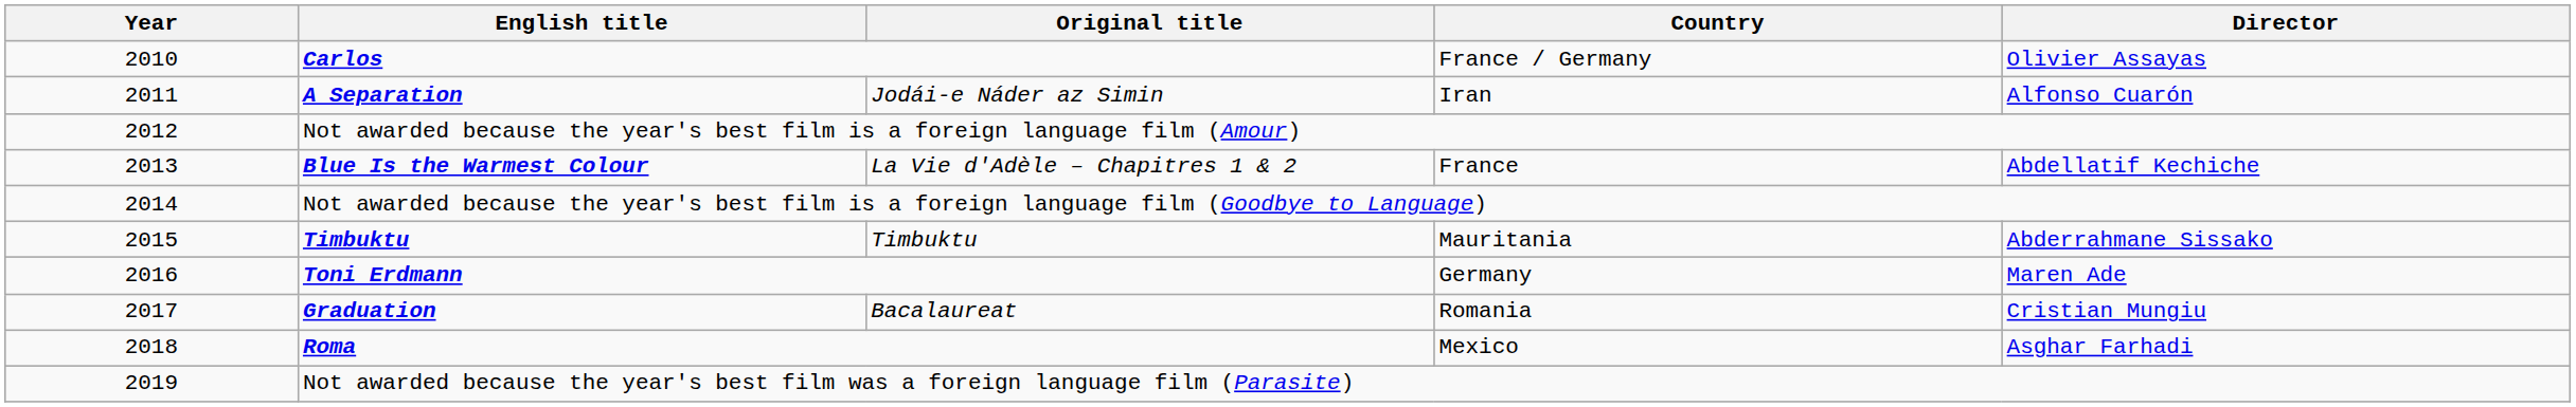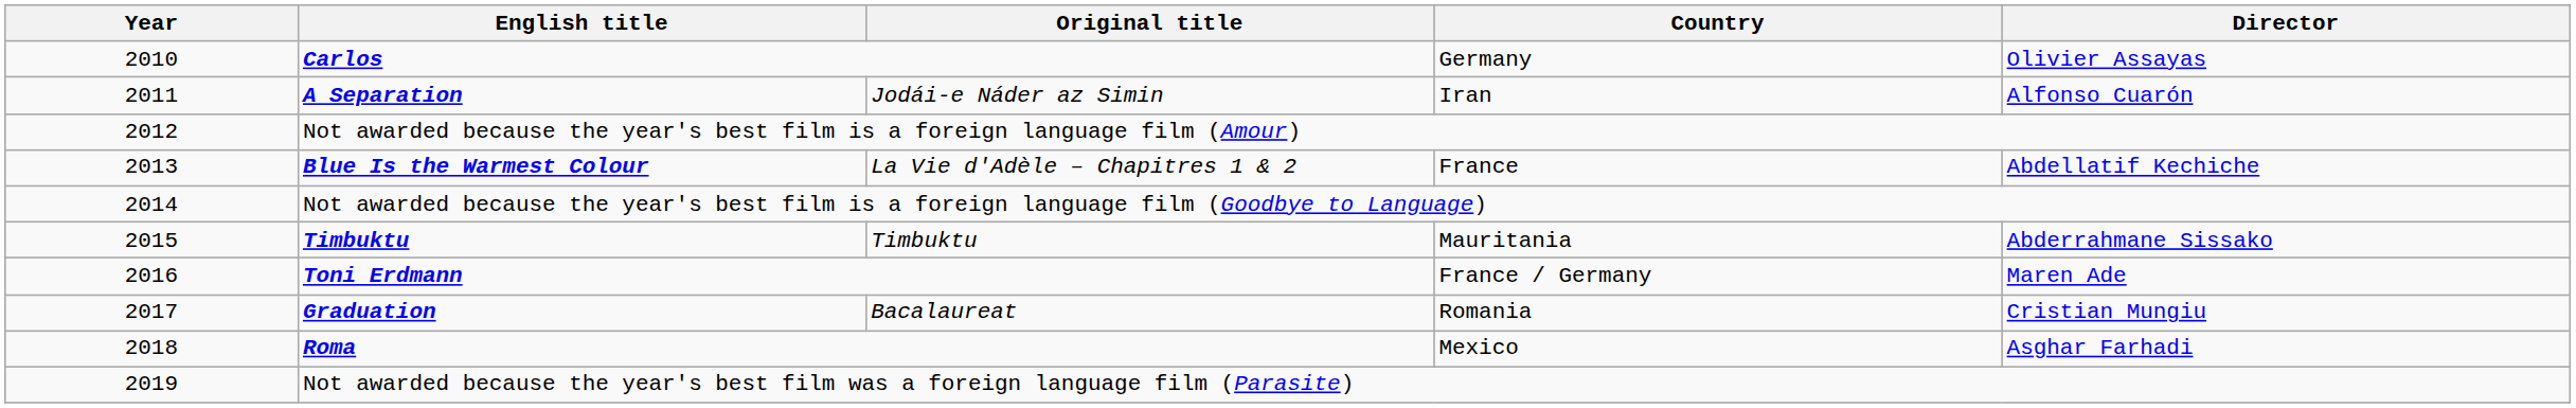 <table class="wikitable" width="95%" cellpadding="5">
 <tr>
 <th width="100"><strong>Year</strong></th>
 <th width="200"><strong>English title</strong></th>
 <th width="200"><strong>Original title</strong></th>
 <th width="200"><strong>Country</strong></th>
 <th width="200"><strong>Director</strong></th>
 </tr>
 <tr>
 <td style="text-align:center;">2010</td>
 <td colspan="2"><strong><em><a href='#'>Carlos</a></em></strong></td>
-<td>France / Germany</td>
+<td>Germany</td>
 <td><a href='#'>Olivier Assayas</a></td>
 </tr>
 <tr>
 <td style="text-align:center;">2011</td>
 <td><strong><em><a href='#'>A Separation</a></em></strong></td>
 <td><em>Jodái-e Náder az Simin</em></td>
 <td>Iran</td>
 <td><a href='#'>Alfonso Cuarón</a></td>
 </tr>
 <tr>
 <td style="text-align:center;">2012</td>
 <td colspan="4">Not awarded because the year's best film is a foreign language film (<em><a href='#'>Amour</a></em>)</td>
 </tr>
 <tr>
 <td style="text-align:center;">2013</td>
 <td><strong><em><a href='#'>Blue Is the Warmest Colour</a></em></strong></td>
 <td><em>La Vie d'Adèle – Chapitres 1 & 2</em></td>
 <td>France</td>
 <td><a href='#'>Abdellatif Kechiche</a></td>
 </tr>
 <tr>
 <td style="text-align:center;">2014</td>
 <td colspan=4>Not awarded because the year's best film is a foreign language film (<em><a href='#'>Goodbye to Language</a></em>)</td>
 </tr>
 <tr>
 <td style="text-align:center;">2015</td>
 <td><strong><em><a href='#'>Timbuktu</a></em></strong></td>
 <td><em>Timbuktu</em></td>
 <td>Mauritania</td>
 <td><a href='#'>Abderrahmane Sissako</a></td>
 </tr>
 <tr>
 <td style="text-align:center;">2016</td>
 <td colspan="2"><strong><em><a href='#'>Toni Erdmann</a></em></strong></td>
-<td>Germany</td>
+<td>France / Germany</td>
 <td><a href='#'>Maren Ade</a></td>
 </tr>
 <tr>
 <td style="text-align:center;">2017</td>
 <td><strong><em><a href='#'>Graduation</a></em></strong></td>
 <td><em>Bacalaureat</em></td>
 <td>Romania</td>
 <td><a href='#'>Cristian Mungiu</a></td>
 </tr>
 <tr>
 <td style="text-align:center;">2018</td>
 <td colspan="2"><strong><em><a href='#'>Roma</a></em></strong></td>
 <td>Mexico</td>
 <td><a href='#'>Asghar Farhadi</a></td>
 </tr>
 <tr>
 <td style="text-align:center;">2019</td>
 <td colspan="4">Not awarded because the year's best film was a foreign language film (<em><a href='#'>Parasite</a></em>)</td>
 </tr>
 </table>
